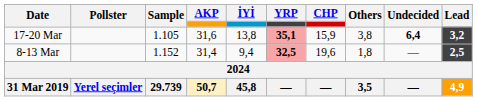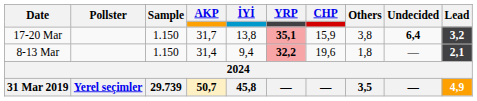 <table class="wikitable mw-collapsible" style="text-align:center; font-size:85%; line-height:14px;">
 <tr>
 <th rowspan="2">Date</th>
 <th rowspan="2">Pollster</th>
 <th rowspan="2">Sample</th>
 <th style="width:3em;"><a href='#'>AKP</a></th>
 <th style="width:3em;"><a href='#'>İYİ</a></th>
 <th style="width:3em;"><a href='#'>YRP</a></th>
 <th style="width:3em;"><a href='#'>CHP</a></th>
 <th rowspan="2">Others</th>
 <th rowspan="2">Undecided</th>
 <th rowspan="2">Lead</th>
 </tr>
 <tr>
 <th style="background:#fda000;"></th>
 <th style="background:#0099cc;"></th>
 <th style="background:#414042;"></th>
 <th style="background:#d40000;"></th>
 </tr>
 <tr>
 <td>17-20 Mar</td>
 <td></td>
-<td>1.105</td>
-<td>31,6</td>
+<td>1.150</td>
+<td>31,7</td>
 <td>13,8</td>
 <td style="background:#f8a5a7"><strong>35,1</strong></td>
 <td>15,9</td>
 <td>3,8</td>
 <td><strong>6,4</strong></td>
 <th style="background:#414042; color:white;">3,2</th>
 </tr>
 <tr>
 <td>8-13 Mar</td>
 <td></td>
-<td>1.152</td>
+<td>1.150</td>
 <td>31,4</td>
 <td>9,4</td>
-<td style="background:#f8a5a7"><strong>32,5</strong></td>
+<td style="background:#f8a5a7"><strong>32,2</strong></td>
 <td>19,6</td>
 <td>1,8</td>
 <td>—</td>
-<th style="background:#414042; color:white;">2,5</th>
+<th style="background:#414042; color:white;">2,1</th>
 </tr>
 <tr>
 <th colspan="10">2024</th>
 </tr>
 <tr>
 <th>31 Mar 2019</th>
 <th><a href='#'>Yerel seçimler</a></th>
 <th>29.739</th>
 <th style="background:#FFF1C4"><strong>50,7</strong></th>
 <th>45,8</th>
 <th>—</th>
 <th>—</th>
 <th>3,5</th>
 <th>—</th>
 <th style="background:#fda000; color:white;">4,9</th>
 </tr>
 </table>
